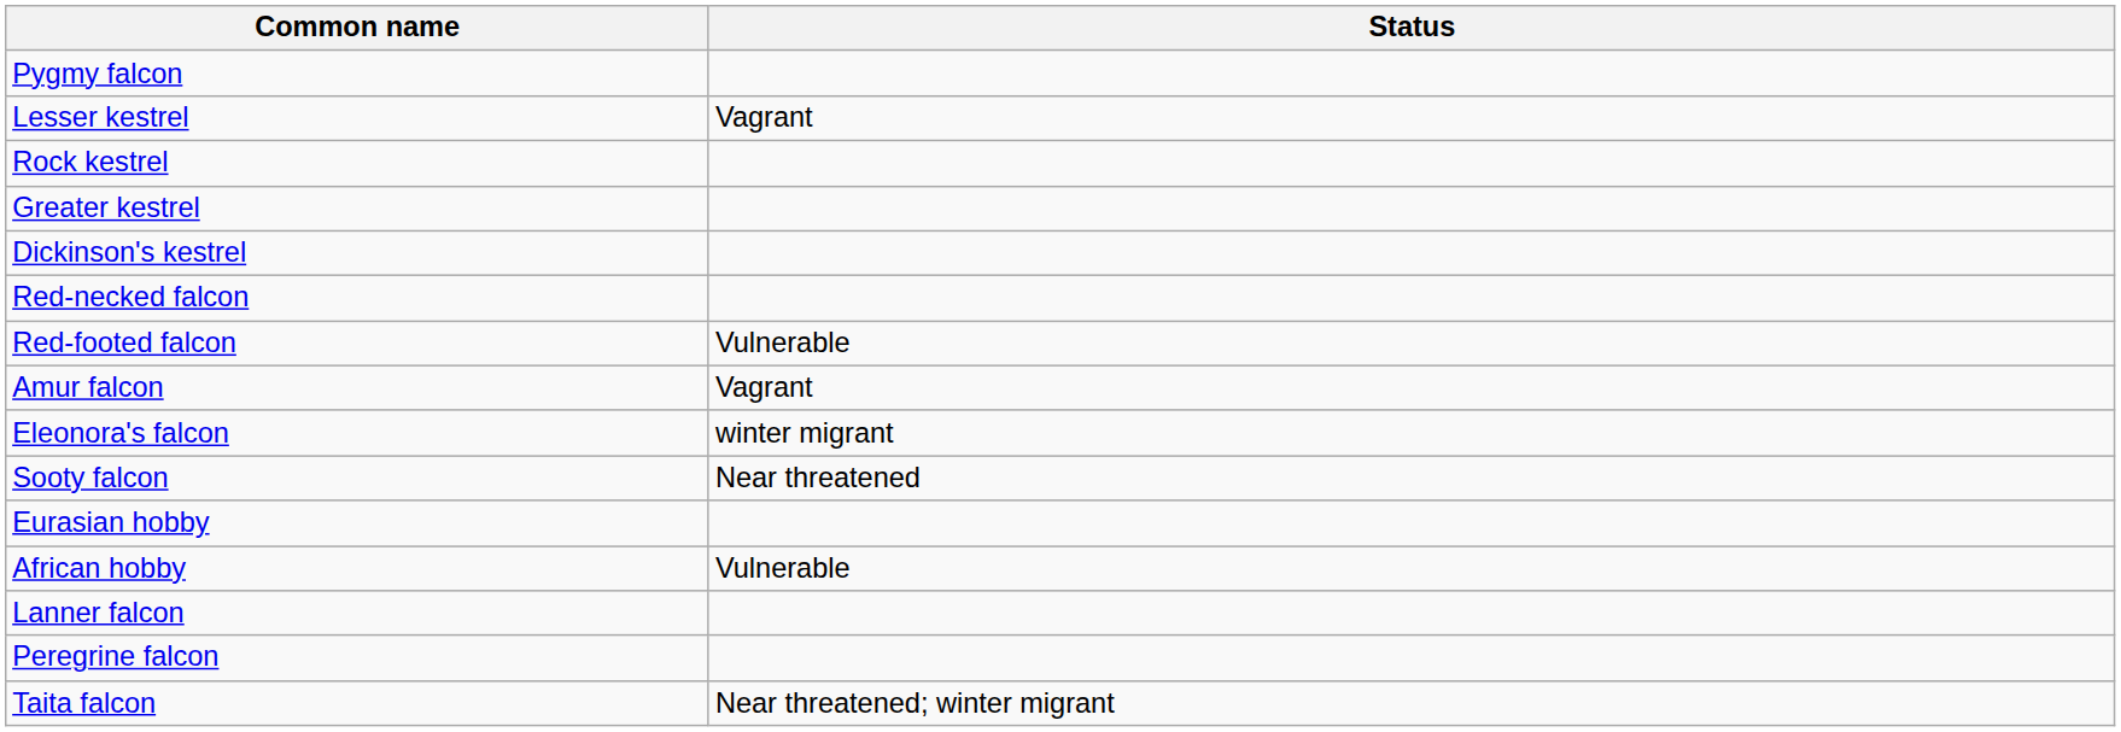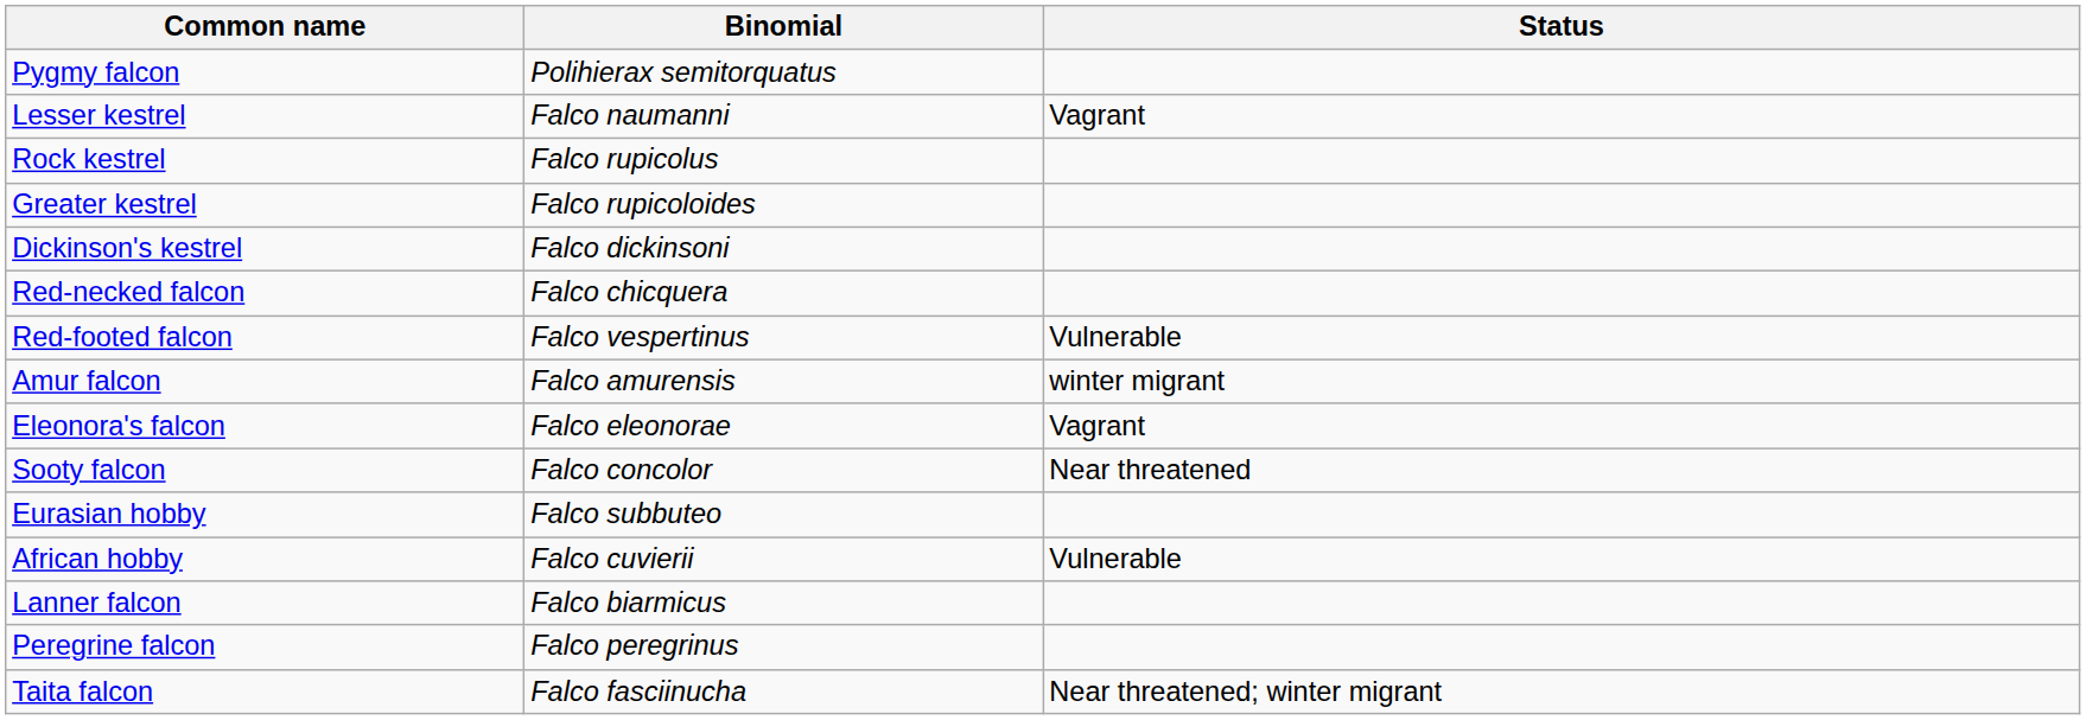 <table width=60% class="wikitable">
 <tr>
 <th width=25%>Common name</th>
+<th width=25%>Binomial</th>
 <th width=50%>Status</th>
 </tr>
 <tr>
 <td><a href='#'>Pygmy falcon</a></td>
+<td><em>Polihierax semitorquatus</em></td>
 <td></td>
 </tr>
 <tr>
 <td><a href='#'>Lesser kestrel</a></td>
+<td><em>Falco naumanni</em></td>
 <td>Vagrant</td>
 </tr>
 <tr>
 <td><a href='#'>Rock kestrel</a></td>
+<td><em>Falco rupicolus</em></td>
 <td></td>
 </tr>
 <tr>
 <td><a href='#'>Greater kestrel</a></td>
+<td><em>Falco rupicoloides</em></td>
 <td></td>
 </tr>
 <tr>
 <td><a href='#'>Dickinson's kestrel</a></td>
+<td><em>Falco dickinsoni</em></td>
 <td></td>
 </tr>
 <tr>
 <td><a href='#'>Red-necked falcon</a></td>
+<td><em>Falco chicquera</em></td>
 <td></td>
 </tr>
 <tr>
 <td><a href='#'>Red-footed falcon</a></td>
+<td><em>Falco vespertinus</em></td>
 <td>Vulnerable</td>
 </tr>
 <tr>
 <td><a href='#'>Amur falcon</a></td>
+<td><em>Falco amurensis</em></td>
+<td>winter migrant</td>
+</tr>
+<tr>
+<td><a href='#'>Eleonora's falcon</a></td>
+<td><em>Falco eleonorae</em></td>
 <td>Vagrant</td>
 </tr>
 <tr>
-<td><a href='#'>Eleonora's falcon</a></td>
-<td>winter migrant</td>
-</tr>
-<tr>
 <td><a href='#'>Sooty falcon</a></td>
+<td><em>Falco concolor</em></td>
 <td>Near threatened</td>
 </tr>
 <tr>
 <td><a href='#'>Eurasian hobby</a></td>
+<td><em>Falco subbuteo</em></td>
 <td></td>
 </tr>
 <tr>
 <td><a href='#'>African hobby</a></td>
+<td><em>Falco cuvierii</em></td>
 <td>Vulnerable</td>
 </tr>
 <tr>
 <td><a href='#'>Lanner falcon</a></td>
+<td><em>Falco biarmicus</em></td>
 <td></td>
 </tr>
 <tr>
 <td><a href='#'>Peregrine falcon</a></td>
+<td><em>Falco peregrinus</em></td>
 <td></td>
 </tr>
 <tr>
 <td><a href='#'>Taita falcon</a></td>
+<td><em>Falco fasciinucha</em></td>
 <td>Near threatened; winter migrant</td>
 </tr>
 </table>
